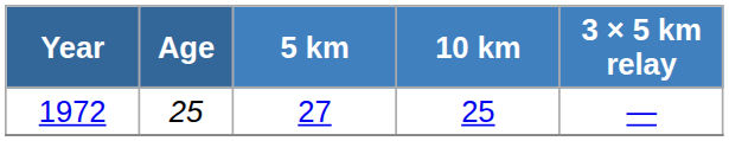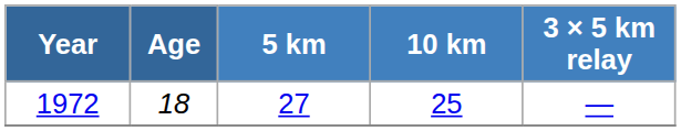 <table class="wikitable" style="font-size:95%; text-align:center; border:grey solid 1px; border-collapse:collapse; background:#ffffff;">
 <tr>
 <th style="background-color:#369; color:white; width:60px;"> Year </th>
 <th style="background-color:#369; color:white; width:40px;"> Age </th>
 <th style="background-color:#4180be; color:white; width:75px;"> 5 km </th>
 <th style="background-color:#4180be; color:white; width:75px;"> 10 km </th>
 <th style="background-color:#4180be; color:white; width:75px;"> 3 × 5 km <br> relay </th>
 </tr>
 <tr>
 <td><a href='#'>1972</a></td>
-<td><em>25</em></td>
+<td><em>18</em></td>
 <td><a href='#'>27</a></td>
 <td><a href='#'>25</a></td>
 <td><a href='#'>—</a></td>
 </tr>
 <tr>
 </tr>
 </table>
